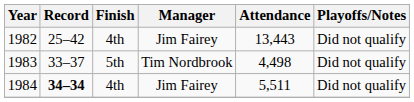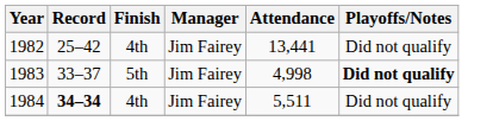 <table class="wikitable" style="text-align:center">
 <tr>
 <th>Year</th>
 <th>Record</th>
 <th>Finish</th>
 <th>Manager</th>
 <th>Attendance</th>
 <th>Playoffs/Notes</th>
 </tr>
 <tr>
 <td>1982</td>
 <td>25–42</td>
 <td>4th</td>
 <td>Jim Fairey</td>
-<td>13,443</td>
+<td>13,441</td>
 <td>Did not qualify</td>
 </tr>
 <tr>
 <td>1983</td>
 <td>33–37</td>
 <td>5th</td>
-<td>Tim Nordbrook</td>
-<td>4,498</td>
-<td>Did not qualify</td>
+<td>Jim Fairey</td>
+<td>4,998</td>
+<td><strong>Did not qualify</strong></td>
 </tr>
 <tr>
 <td>1984</td>
 <td><strong>34–34</strong></td>
 <td>4th</td>
 <td>Jim Fairey</td>
 <td>5,511</td>
 <td>Did not qualify</td>
 </tr>
 <tr>
 </tr>
 </table>
